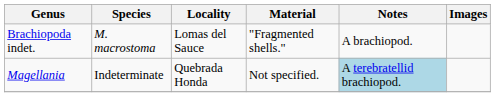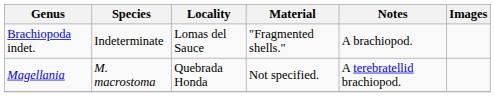 <table class="wikitable" align="center" width="100%">
 <tr>
 <th>Genus</th>
 <th>Species</th>
 <th>Locality</th>
 <th>Material</th>
 <th>Notes</th>
 <th>Images</th>
 </tr>
 <tr>
 <td><a href='#'>Brachiopoda</a> indet.</td>
-<td><em>M. macrostoma</em></td>
+<td>Indeterminate</td>
 <td>Lomas del Sauce</td>
 <td>"Fragmented shells."</td>
 <td>A brachiopod.</td>
 <td></td>
 </tr>
 <tr>
 <td><em><a href='#'>Magellania</a></em></td>
-<td>Indeterminate</td>
+<td><em>M. macrostoma</em></td>
 <td>Quebrada Honda</td>
 <td>Not specified.</td>
-<td style="background: lightblue;">A <a href='#'>terebratellid</a> brachiopod.</td>
+<td>A <a href='#'>terebratellid</a> brachiopod.</td>
 <td></td>
 </tr>
 <tr>
 </tr>
 </table>
